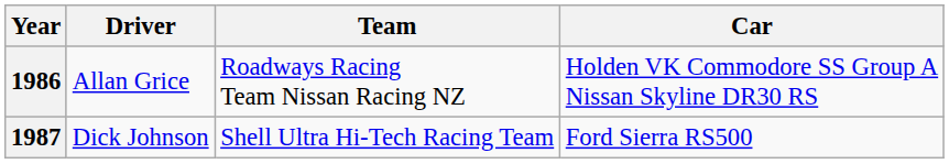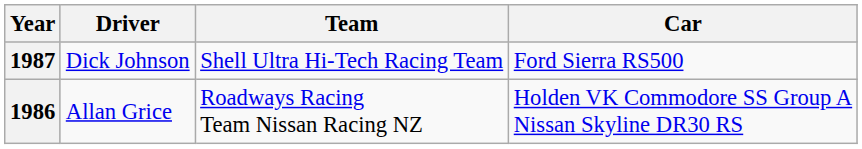 <table class="wikitable" style="font-size:95%">
 <tr>
 <th>Year</th>
 <th>Driver</th>
 <th>Team</th>
 <th>Car</th>
 </tr>
 <tr>
+<th>1987</th>
+<td> <a href='#'>Dick Johnson</a></td>
+<td><a href='#'>Shell Ultra Hi-Tech Racing Team</a></td>
+<td><a href='#'>Ford Sierra RS500</a></td>
+</tr>
+<tr>
 <th>1986</th>
 <td> <a href='#'>Allan Grice</a></td>
 <td><a href='#'>Roadways Racing</a><br>Team Nissan Racing NZ</td>
 <td><a href='#'>Holden VK Commodore SS Group A</a><br><a href='#'>Nissan Skyline DR30 RS</a></td>
 </tr>
-<tr>
-<th>1987</th>
-<td> <a href='#'>Dick Johnson</a></td>
-<td><a href='#'>Shell Ultra Hi-Tech Racing Team</a></td>
-<td><a href='#'>Ford Sierra RS500</a></td>
-</tr>
 </table>
